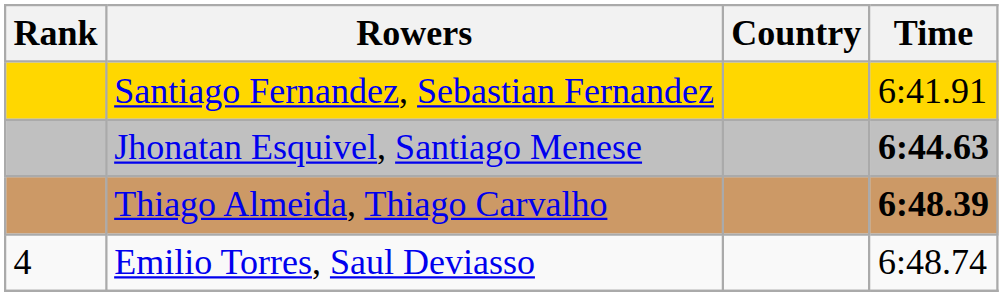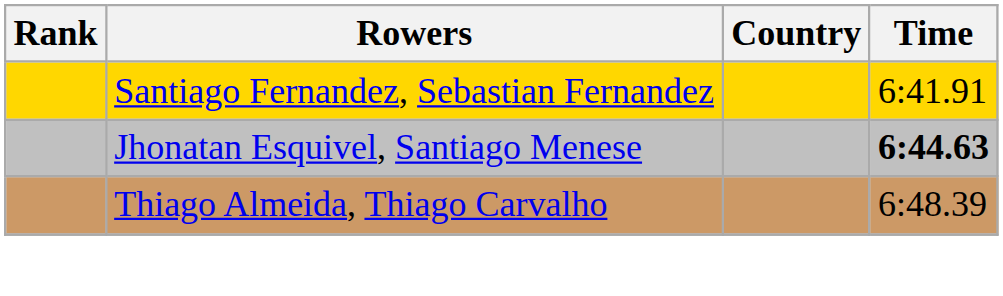 <table class="wikitable" width=50%>
 <tr>
 <th>Rank</th>
 <th>Rowers</th>
 <th>Country</th>
 <th>Time</th>
 </tr>
 <tr bgcolor=gold>
 <td></td>
 <td><a href='#'>Santiago Fernandez</a>, <a href='#'>Sebastian Fernandez</a></td>
 <td></td>
 <td>6:41.91</td>
 </tr>
 <tr bgcolor=silver>
 <td></td>
 <td><a href='#'>Jhonatan Esquivel</a>, <a href='#'>Santiago Menese</a></td>
 <td></td>
 <td><strong>6:44.63</strong></td>
 </tr>
 <tr bgcolor=cc9966>
 <td></td>
 <td><a href='#'>Thiago Almeida</a>, <a href='#'>Thiago Carvalho</a></td>
 <td></td>
-<td><strong>6:48.39</strong></td>
-</tr>
-<tr>
-<td>4</td>
-<td><a href='#'>Emilio Torres</a>, <a href='#'>Saul Deviasso</a></td>
-<td></td>
-<td>6:48.74</td>
+<td>6:48.39</td>
 </tr>
 <tr>
 </tr>
 </table>
